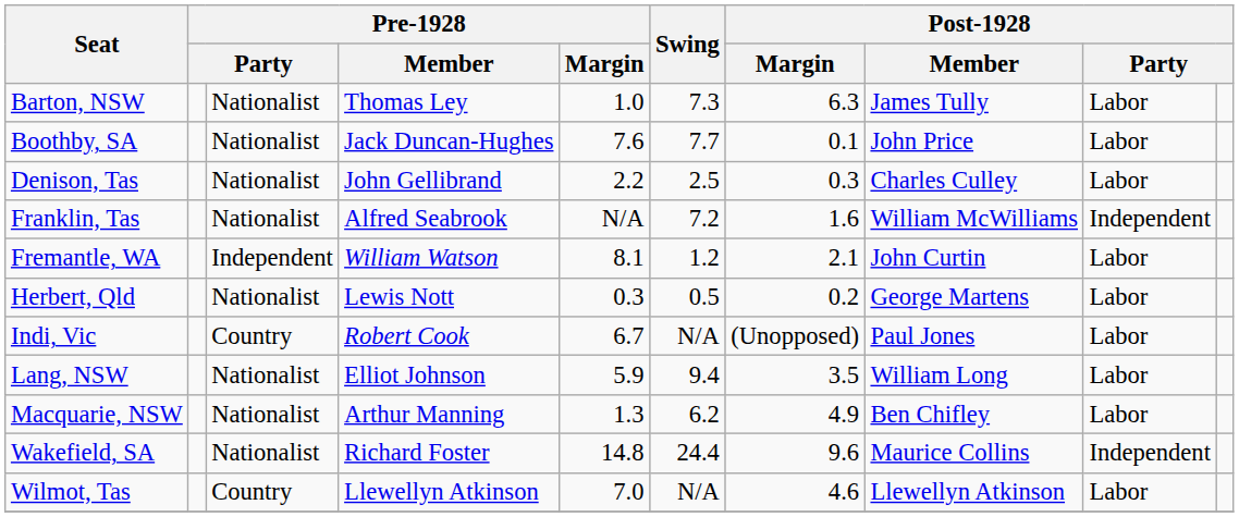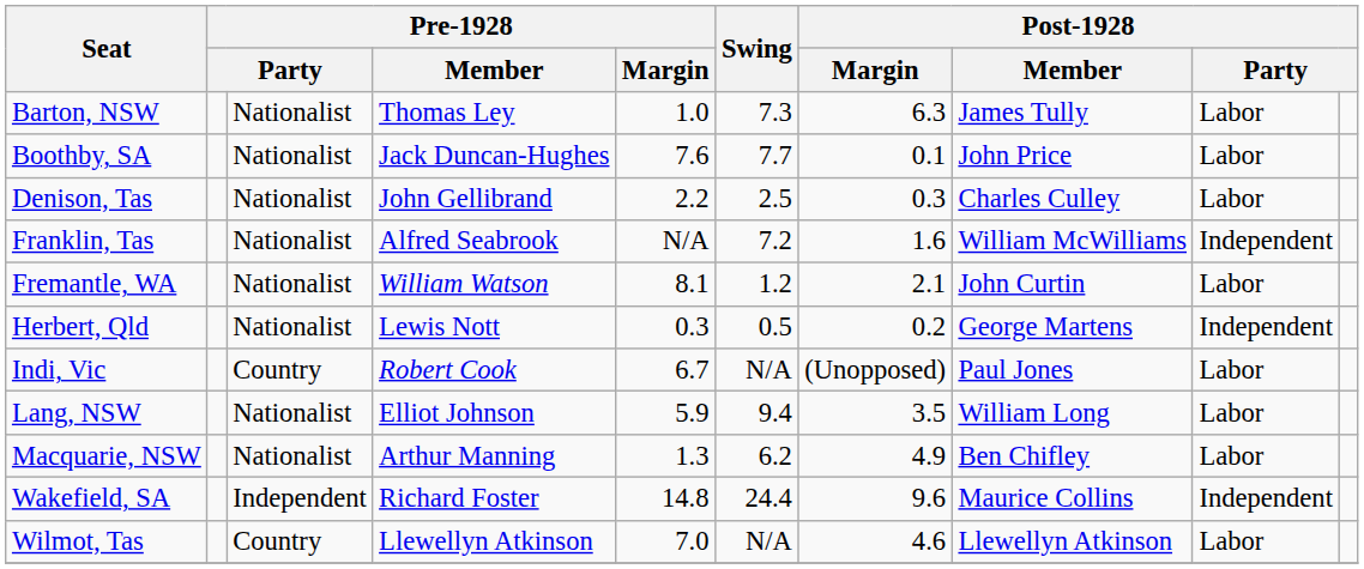 <table class="wikitable">
 <tr>
 <th rowspan="2">Seat</th>
 <th colspan="4">Pre-1928</th>
 <th rowspan="2">Swing</th>
 <th colspan="4">Post-1928</th>
 </tr>
 <tr>
 <th colspan="2">Party</th>
 <th>Member</th>
 <th>Margin</th>
 <th>Margin</th>
 <th>Member</th>
 <th colspan="2">Party</th>
 </tr>
 <tr>
 <td><a href='#'>Barton, NSW</a></td>
 <td> </td>
 <td>Nationalist</td>
 <td><a href='#'>Thomas Ley</a></td>
 <td style="text-align:right;">1.0</td>
 <td style="text-align:right;">7.3</td>
 <td style="text-align:right;">6.3</td>
 <td><a href='#'>James Tully</a></td>
 <td>Labor</td>
 <td> </td>
 </tr>
 <tr>
 <td><a href='#'>Boothby, SA</a></td>
 <td> </td>
 <td>Nationalist</td>
 <td><a href='#'>Jack Duncan-Hughes</a></td>
 <td style="text-align:right;">7.6</td>
 <td style="text-align:right;">7.7</td>
 <td style="text-align:right;">0.1</td>
 <td><a href='#'>John Price</a></td>
 <td>Labor</td>
 <td> </td>
 </tr>
 <tr>
 <td><a href='#'>Denison, Tas</a></td>
 <td> </td>
 <td>Nationalist</td>
 <td><a href='#'>John Gellibrand</a></td>
 <td style="text-align:right;">2.2</td>
 <td style="text-align:right;">2.5</td>
 <td style="text-align:right;">0.3</td>
 <td><a href='#'>Charles Culley</a></td>
 <td>Labor</td>
 <td> </td>
 </tr>
 <tr>
 <td><a href='#'>Franklin, Tas</a></td>
 <td> </td>
 <td>Nationalist</td>
 <td><a href='#'>Alfred Seabrook</a></td>
 <td style="text-align:right;">N/A</td>
 <td style="text-align:right;">7.2</td>
 <td style="text-align:right;">1.6</td>
 <td><a href='#'>William McWilliams</a></td>
 <td>Independent</td>
 <td> </td>
 </tr>
 <tr>
 <td><a href='#'>Fremantle, WA</a></td>
 <td> </td>
-<td>Independent</td>
+<td>Nationalist</td>
 <td><em><a href='#'>William Watson</a></em></td>
 <td style="text-align:right;">8.1</td>
 <td style="text-align:right;">1.2</td>
 <td style="text-align:right;">2.1</td>
 <td><a href='#'>John Curtin</a></td>
 <td>Labor</td>
 <td> </td>
 </tr>
 <tr>
 <td><a href='#'>Herbert, Qld</a></td>
 <td> </td>
 <td>Nationalist</td>
 <td><a href='#'>Lewis Nott</a></td>
 <td style="text-align:right;">0.3</td>
 <td style="text-align:right;">0.5</td>
 <td style="text-align:right;">0.2</td>
 <td><a href='#'>George Martens</a></td>
-<td>Labor</td>
+<td>Independent</td>
 <td> </td>
 </tr>
 <tr>
 <td><a href='#'>Indi, Vic</a></td>
 <td> </td>
 <td>Country</td>
 <td><em><a href='#'>Robert Cook</a></em></td>
 <td style="text-align:right;">6.7</td>
 <td style="text-align:right;">N/A</td>
 <td style="text-align:right;">(Unopposed)</td>
 <td><a href='#'>Paul Jones</a></td>
 <td>Labor</td>
 <td> </td>
 </tr>
 <tr>
 <td><a href='#'>Lang, NSW</a></td>
 <td> </td>
 <td>Nationalist</td>
 <td><a href='#'>Elliot Johnson</a></td>
 <td style="text-align:right;">5.9</td>
 <td style="text-align:right;">9.4</td>
 <td style="text-align:right;">3.5</td>
 <td><a href='#'>William Long</a></td>
 <td>Labor</td>
 <td> </td>
 </tr>
 <tr>
 <td><a href='#'>Macquarie, NSW</a></td>
 <td> </td>
 <td>Nationalist</td>
 <td><a href='#'>Arthur Manning</a></td>
 <td style="text-align:right;">1.3</td>
 <td style="text-align:right;">6.2</td>
 <td style="text-align:right;">4.9</td>
 <td><a href='#'>Ben Chifley</a></td>
 <td>Labor</td>
 <td> </td>
 </tr>
 <tr>
 <td><a href='#'>Wakefield, SA</a></td>
 <td> </td>
-<td>Nationalist</td>
+<td>Independent</td>
 <td><a href='#'>Richard Foster</a></td>
 <td style="text-align:right;">14.8</td>
 <td style="text-align:right;">24.4</td>
 <td style="text-align:right;">9.6</td>
 <td><a href='#'>Maurice Collins</a></td>
 <td>Independent</td>
 <td> </td>
 </tr>
 <tr>
 <td><a href='#'>Wilmot, Tas</a></td>
 <td> </td>
 <td>Country</td>
 <td><a href='#'>Llewellyn Atkinson</a></td>
 <td style="text-align:right;">7.0</td>
 <td style="text-align:right;">N/A</td>
 <td style="text-align:right;">4.6</td>
 <td><a href='#'>Llewellyn Atkinson</a></td>
 <td>Labor</td>
 <td> </td>
 </tr>
 <tr>
 </tr>
 </table>
